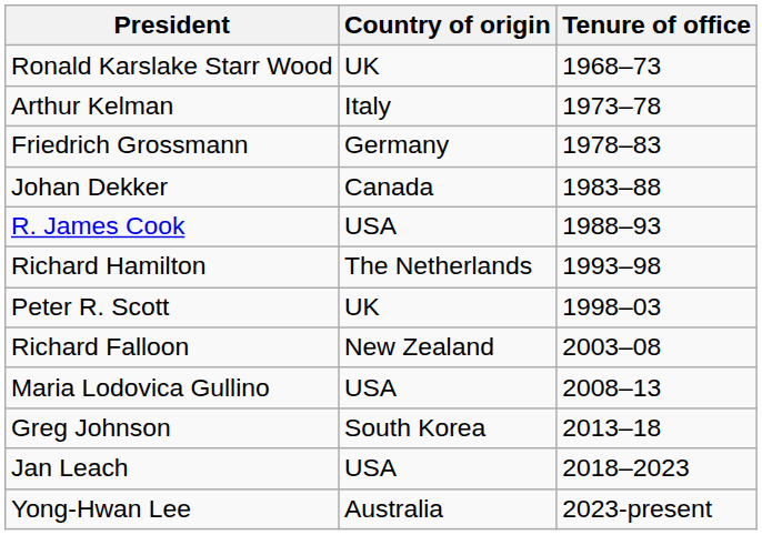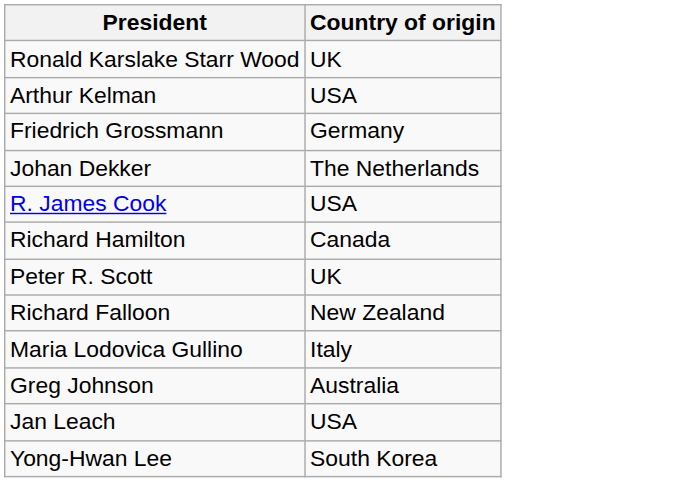 <table class="wikitable collapsible sortable">
 <tr>
 <th>President</th>
 <th>Country of origin</th>
-<th>Tenure of office</th>
 </tr>
 <tr>
 <td>Ronald Karslake Starr Wood</td>
 <td>UK</td>
-<td>1968–73</td>
 </tr>
 <tr>
 <td>Arthur Kelman</td>
-<td>Italy</td>
-<td>1973–78</td>
+<td>USA</td>
 </tr>
 <tr>
 <td>Friedrich Grossmann</td>
 <td>Germany</td>
-<td>1978–83</td>
 </tr>
 <tr>
 <td>Johan Dekker</td>
-<td>Canada</td>
-<td>1983–88</td>
+<td>The Netherlands</td>
 </tr>
 <tr>
 <td><a href='#'>R. James Cook</a></td>
 <td>USA</td>
-<td>1988–93</td>
 </tr>
 <tr>
 <td>Richard Hamilton</td>
-<td>The Netherlands</td>
-<td>1993–98</td>
+<td>Canada</td>
 </tr>
 <tr>
 <td>Peter R. Scott</td>
 <td>UK</td>
-<td>1998–03</td>
 </tr>
 <tr>
 <td>Richard Falloon</td>
 <td>New Zealand</td>
-<td>2003–08</td>
 </tr>
 <tr>
 <td>Maria Lodovica Gullino</td>
-<td>USA</td>
-<td>2008–13</td>
+<td>Italy</td>
 </tr>
 <tr>
 <td>Greg Johnson</td>
-<td>South Korea</td>
-<td>2013–18</td>
+<td>Australia</td>
 </tr>
 <tr>
 <td>Jan Leach</td>
 <td>USA</td>
-<td>2018–2023</td>
 </tr>
 <tr>
 <td>Yong-Hwan Lee</td>
-<td>Australia</td>
-<td>2023-present</td>
+<td>South Korea</td>
 </tr>
 </table>
